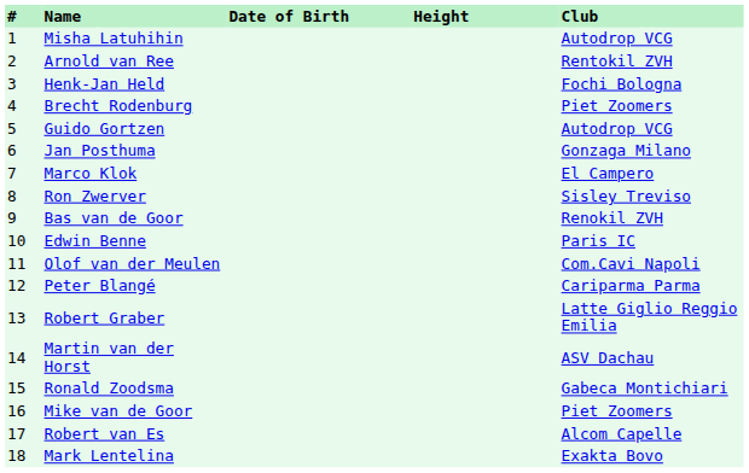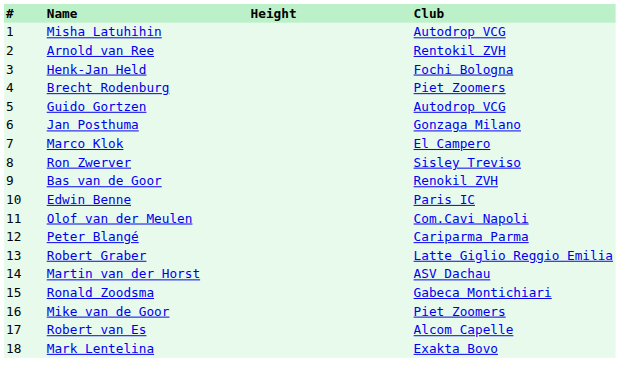 <table border=0 cellpadding=2 cellspacing=0  |- bgcolor=#E7FAEC style=text-align:left; font-size:90%; width=100%>
 <tr style="background:#bbf0c9;">
 <th width=5%>#</th>
 <th style="width:25%; text-align:left;">Name</th>
-<th width=25%>Date of Birth</th>
 <th width=20%>Height</th>
 <th width=25%>Club</th>
 </tr>
 <tr>
 <td>1</td>
 <td><a href='#'>Misha Latuhihin</a></td>
 <td></td>
-<td></td>
 <td><a href='#'>Autodrop VCG</a></td>
 </tr>
 <tr>
 <td>2</td>
 <td><a href='#'>Arnold van Ree</a></td>
-<td></td>
 <td></td>
 <td><a href='#'>Rentokil ZVH</a></td>
 </tr>
 <tr>
 <td>3</td>
 <td><a href='#'>Henk-Jan Held</a></td>
 <td></td>
-<td></td>
 <td><a href='#'>Fochi Bologna</a> </td>
 </tr>
 <tr>
 <td>4</td>
 <td><a href='#'>Brecht Rodenburg</a></td>
-<td></td>
 <td></td>
 <td><a href='#'>Piet Zoomers</a></td>
 </tr>
 <tr>
 <td>5</td>
 <td><a href='#'>Guido Gortzen</a></td>
 <td></td>
-<td></td>
 <td><a href='#'>Autodrop VCG</a></td>
 </tr>
 <tr>
 <td>6</td>
 <td><a href='#'>Jan Posthuma</a></td>
-<td></td>
 <td></td>
 <td><a href='#'>Gonzaga Milano</a> </td>
 </tr>
 <tr>
 <td>7</td>
 <td><a href='#'>Marco Klok</a></td>
 <td></td>
-<td></td>
 <td><a href='#'>El Campero</a> </td>
 </tr>
 <tr>
 <td>8</td>
 <td><a href='#'>Ron Zwerver</a></td>
-<td></td>
 <td></td>
 <td><a href='#'>Sisley Treviso</a> </td>
 </tr>
 <tr>
 <td>9</td>
 <td><a href='#'>Bas van de Goor</a></td>
 <td></td>
-<td></td>
 <td><a href='#'>Renokil ZVH</a></td>
 </tr>
 <tr>
 <td>10</td>
 <td><a href='#'>Edwin Benne</a></td>
-<td></td>
 <td></td>
 <td><a href='#'>Paris IC</a> </td>
 </tr>
 <tr>
 <td>11</td>
 <td><a href='#'>Olof van der Meulen</a></td>
 <td></td>
-<td></td>
 <td><a href='#'>Com.Cavi Napoli</a> </td>
 </tr>
 <tr>
 <td>12</td>
 <td><a href='#'>Peter Blangé</a></td>
-<td></td>
 <td></td>
 <td><a href='#'>Cariparma Parma</a> </td>
 </tr>
 <tr>
 <td>13</td>
 <td><a href='#'>Robert Graber</a></td>
 <td></td>
-<td></td>
 <td><a href='#'>Latte Giglio Reggio Emilia</a> </td>
 </tr>
 <tr>
 <td>14</td>
 <td><a href='#'>Martin van der Horst</a></td>
-<td></td>
 <td></td>
 <td><a href='#'>ASV Dachau</a> </td>
 </tr>
 <tr>
 <td>15</td>
 <td><a href='#'>Ronald Zoodsma</a></td>
 <td></td>
-<td></td>
 <td><a href='#'>Gabeca Montichiari</a> </td>
 </tr>
 <tr>
 <td>16</td>
 <td><a href='#'>Mike van de Goor</a></td>
-<td></td>
 <td></td>
 <td><a href='#'>Piet Zoomers</a></td>
 </tr>
 <tr>
 <td>17</td>
 <td><a href='#'>Robert van Es</a></td>
 <td></td>
-<td></td>
 <td><a href='#'>Alcom Capelle</a></td>
 </tr>
 <tr>
 <td>18</td>
 <td><a href='#'>Mark Lentelina</a></td>
 <td></td>
-<td></td>
 <td><a href='#'>Exakta Bovo</a></td>
 </tr>
 </table>
